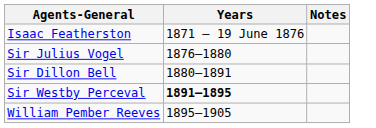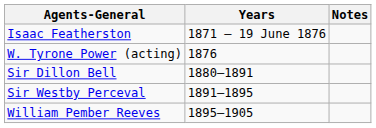 <table class="wikitable">
 <tr>
 <th>Agents-General</th>
 <th>Years</th>
 <th>Notes</th>
 </tr>
 <tr>
 <td><a href='#'>Isaac Featherston</a></td>
 <td>1871 – 19 June 1876</td>
 <td></td>
 </tr>
 <tr>
-<td><a href='#'>Sir Julius Vogel</a></td>
-<td>1876–1880</td>
+<td><a href='#'>W. Tyrone Power</a> (acting)</td>
+<td>1876</td>
 <td></td>
 </tr>
 <tr>
 <td><a href='#'>Sir Dillon Bell</a></td>
 <td>1880–1891</td>
 <td></td>
 </tr>
 <tr>
 <td><a href='#'>Sir Westby Perceval</a></td>
-<td><strong>1891–1895</strong></td>
+<td>1891–1895</td>
 <td></td>
 </tr>
 <tr>
 <td><a href='#'>William Pember Reeves</a></td>
 <td>1895–1905</td>
 <td></td>
 </tr>
 </table>
